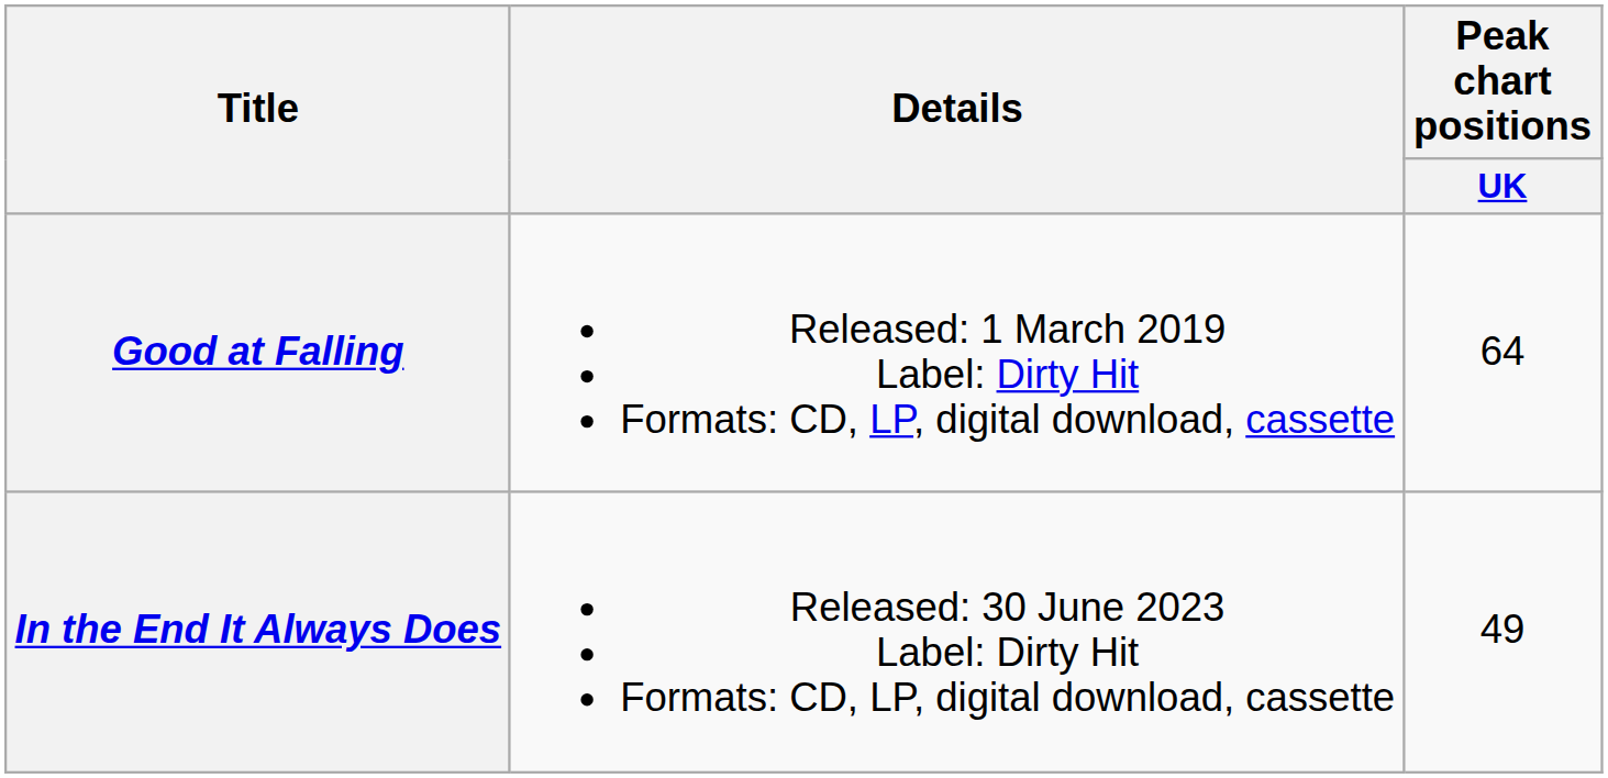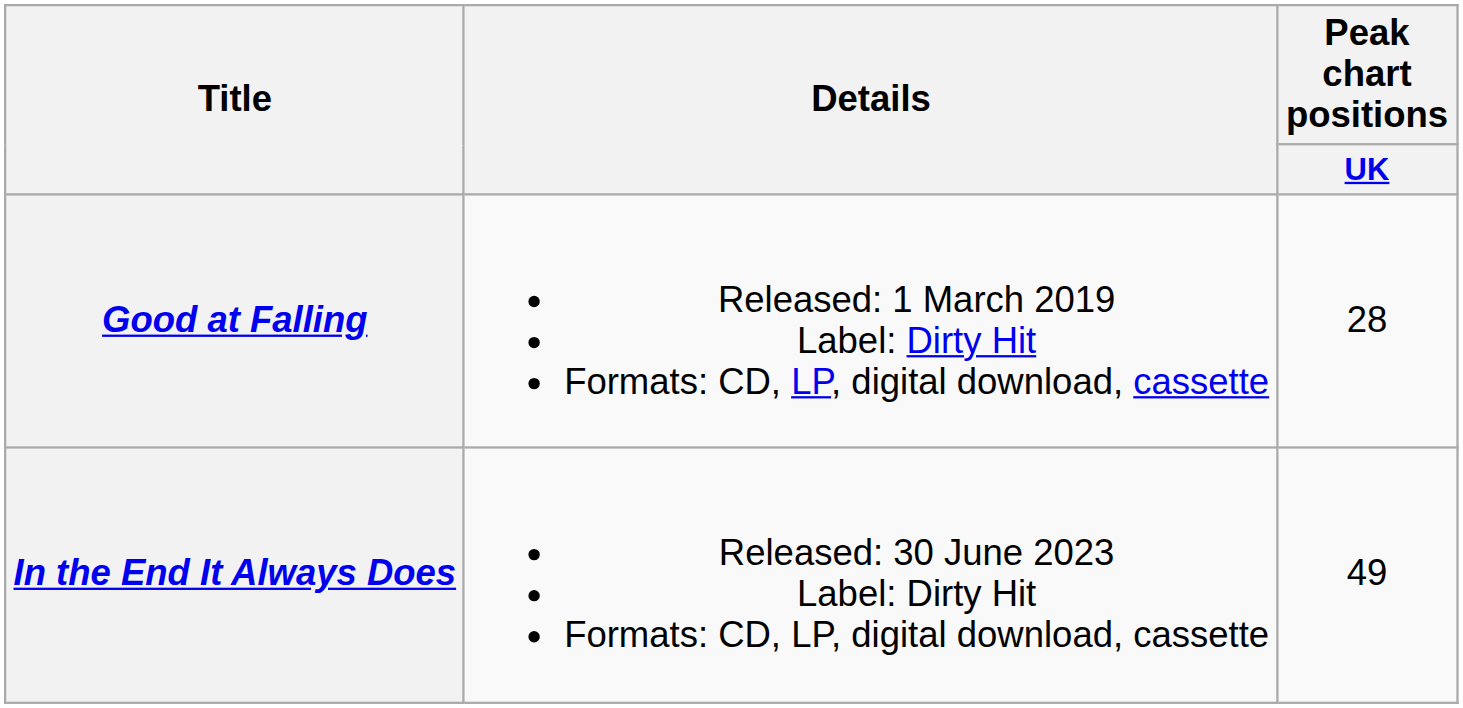 <table class="wikitable plainrowheaders" style="text-align:center;">
 <tr>
 <th scope="col" rowspan="2">Title</th>
 <th scope="col" rowspan="2">Details</th>
 <th scope="col" colspan="1">Peak chart positions</th>
 </tr>
 <tr>
 <th scope="col" style="width:3em;font-size:85%;"><a href='#'>UK</a><br></th>
 </tr>
 <tr>
 <th scope="row"><em><a href='#'>Good at Falling</a></em></th>
 <td><br><ul><li>Released: 1 March 2019</li><li>Label: <a href='#'>Dirty Hit</a></li><li>Formats: CD, <a href='#'>LP</a>, digital download, <a href='#'>cassette</a></li></ul></td>
-<td>64</td>
+<td>28</td>
 </tr>
 <tr>
 <th scope="row"><em><a href='#'>In the End It Always Does</a></em></th>
 <td><br><ul><li>Released: 30 June 2023</li><li>Label: Dirty Hit</li><li>Formats: CD, LP, digital download, cassette</li></ul></td>
 <td>49</td>
 </tr>
 </table>
